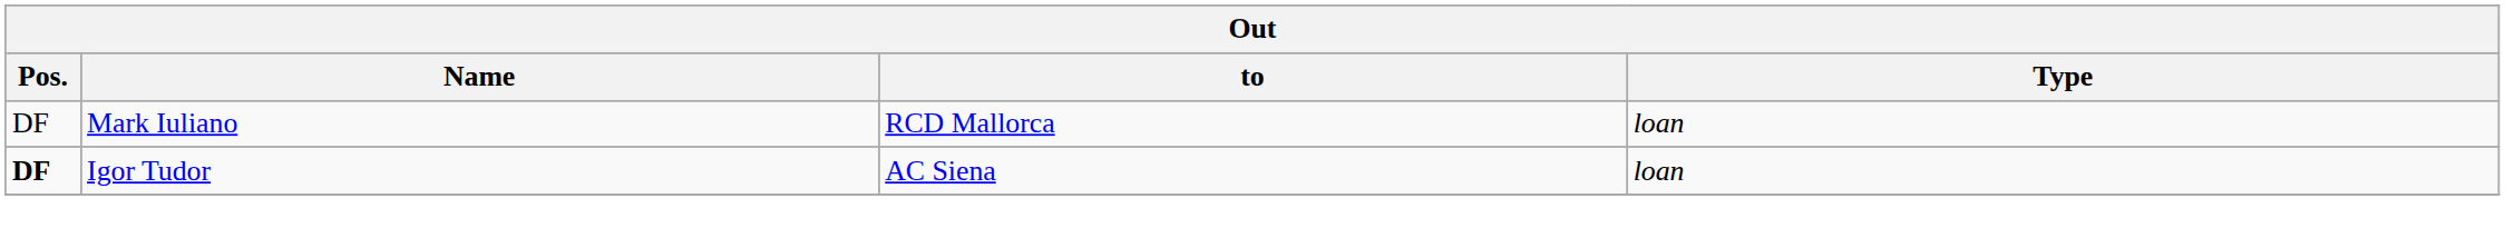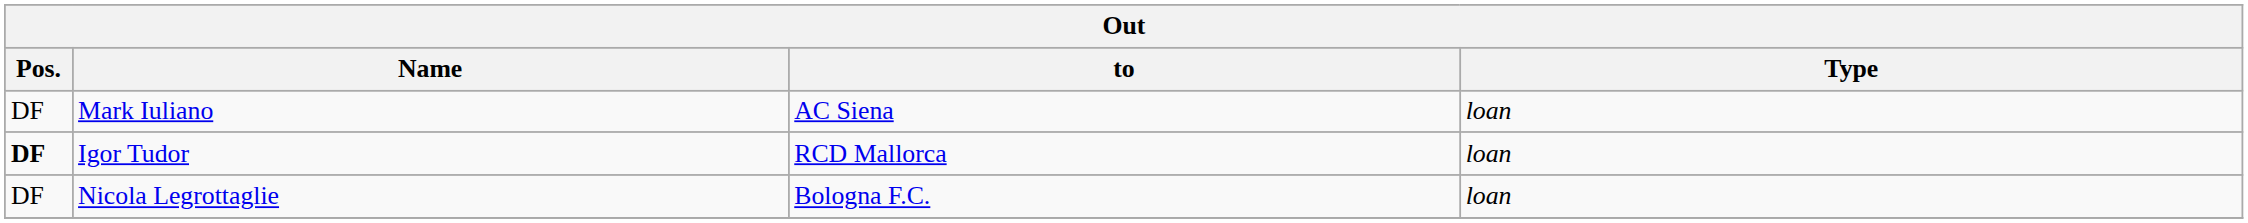 <table class="wikitable" style="font-size:90%;width:99%;">
 <tr>
 <th colspan="4">Out</th>
 </tr>
 <tr>
 <th width=3%>Pos.</th>
 <th width=32%>Name</th>
 <th width=30%>to</th>
 <th width=35%>Type</th>
 </tr>
 <tr>
 <td>DF</td>
 <td><a href='#'>Mark Iuliano</a></td>
-<td><a href='#'>RCD Mallorca</a></td>
+<td><a href='#'>AC Siena</a></td>
 <td><em>loan</em></td>
 </tr>
 <tr>
 <td><strong>DF</strong></td>
 <td><a href='#'>Igor Tudor</a></td>
-<td><a href='#'>AC Siena</a></td>
+<td><a href='#'>RCD Mallorca</a></td>
+<td><em>loan</em></td>
+</tr>
+<tr>
+<td>DF</td>
+<td><a href='#'>Nicola Legrottaglie</a></td>
+<td><a href='#'>Bologna F.C.</a></td>
 <td><em>loan</em></td>
 </tr>
 <tr>
 </tr>
 </table>
